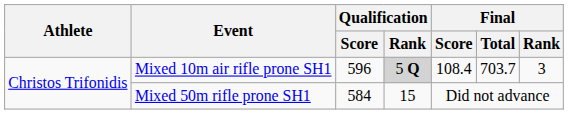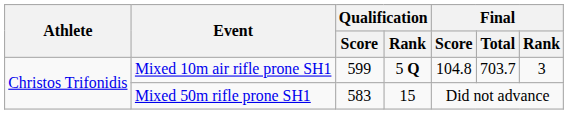 <table class=wikitable style="font-size:90%">
 <tr>
 <th rowspan="2">Athlete</th>
 <th rowspan="2">Event</th>
 <th colspan="2">Qualification</th>
 <th colspan="3">Final</th>
 </tr>
 <tr>
 <th>Score</th>
 <th>Rank</th>
 <th>Score</th>
 <th>Total</th>
 <th>Rank</th>
 </tr>
 <tr>
 <td rowspan="2"><a href='#'>Christos Trifonidis</a></td>
 <td><a href='#'>Mixed 10m air rifle prone SH1</a></td>
-<td align=center>596</td>
-<td align=center style="background: lightgrey;">5 <strong>Q</strong></td>
-<td align=center>108.4</td>
+<td align=center>599</td>
+<td align=center>5 <strong>Q</strong></td>
+<td align=center>104.8</td>
 <td align=center>703.7</td>
 <td align=center>3</td>
 </tr>
 <tr>
 <td><a href='#'>Mixed 50m rifle prone SH1</a></td>
-<td align=center>584</td>
+<td align=center>583</td>
 <td align=center>15</td>
 <td align=center colspan="3">Did not advance</td>
 </tr>
 </table>
